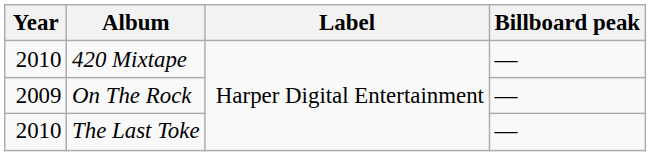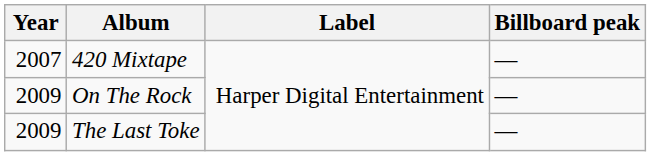 <table class="wikitable">
 <tr>
 <th>Year</th>
 <th>Album</th>
 <th>Label</th>
 <th>Billboard peak</th>
 </tr>
 <tr>
-<td> 2010</td>
+<td> 2007</td>
 <td><em>420 Mixtape</em></td>
 <td rowspan="3"> Harper Digital Entertainment</td>
 <td>—</td>
 </tr>
 <tr>
 <td> 2009</td>
 <td><em>On The Rock</em></td>
 <td>—</td>
 </tr>
 <tr>
-<td> 2010</td>
+<td> 2009</td>
 <td><em>The Last Toke</em></td>
 <td>—</td>
 </tr>
 </table>
